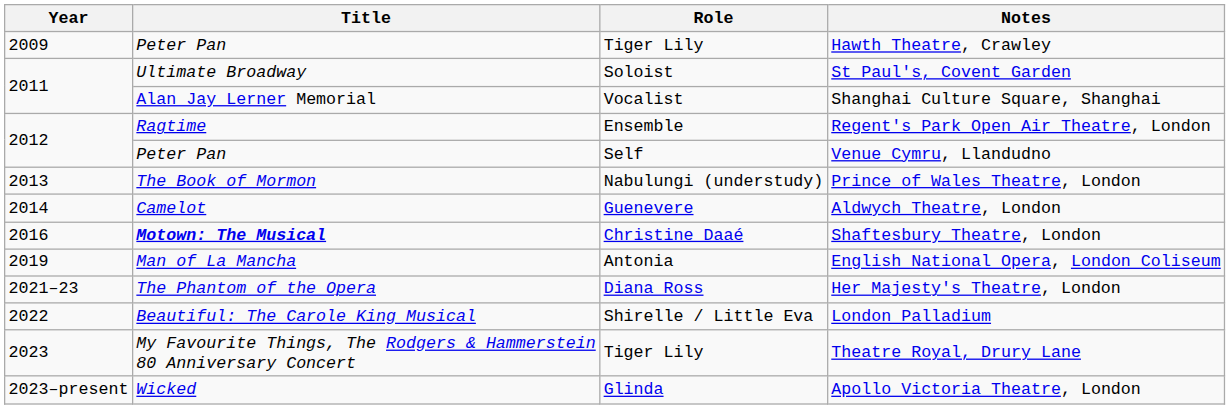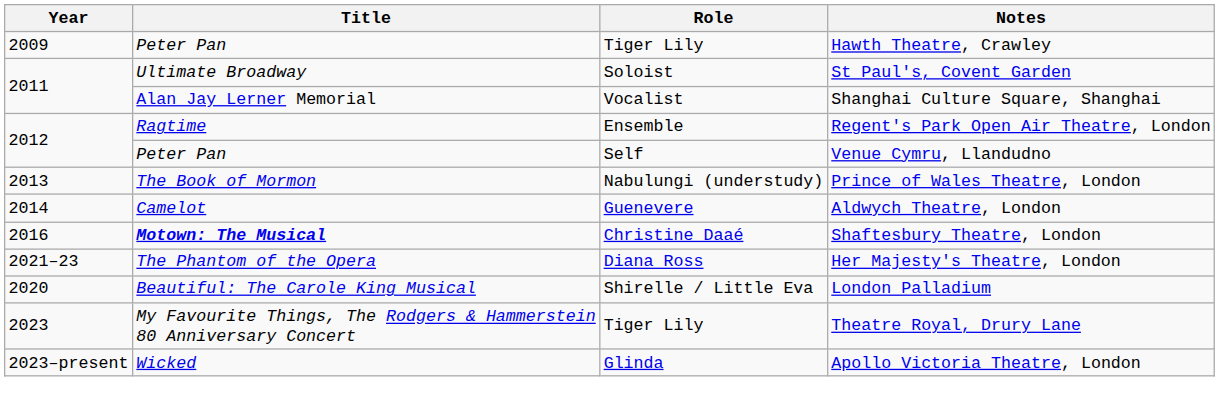 <table class="wikitable sortable">
 <tr>
 <th>Year</th>
 <th>Title</th>
 <th>Role</th>
 <th class="unsortable">Notes</th>
 </tr>
 <tr>
 <td>2009</td>
 <td><em>Peter Pan</em></td>
 <td>Tiger Lily</td>
 <td><a href='#'>Hawth Theatre</a>, Crawley</td>
 </tr>
 <tr>
 <td rowspan="2">2011</td>
 <td><em>Ultimate Broadway</em></td>
 <td>Soloist</td>
 <td><a href='#'>St Paul's, Covent Garden</a></td>
 </tr>
 <tr>
 <td><a href='#'>Alan Jay Lerner</a> Memorial</td>
 <td>Vocalist</td>
 <td>Shanghai Culture Square, Shanghai</td>
 </tr>
 <tr>
 <td rowspan="2">2012</td>
 <td><em><a href='#'>Ragtime</a></em></td>
 <td>Ensemble</td>
 <td><a href='#'>Regent's Park Open Air Theatre</a>, London</td>
 </tr>
 <tr>
 <td><em>Peter Pan</em></td>
 <td>Self</td>
 <td><a href='#'>Venue Cymru</a>, Llandudno</td>
 </tr>
 <tr>
 <td>2013</td>
 <td><em><a href='#'>The Book of Mormon</a></em></td>
 <td>Nabulungi (understudy)</td>
 <td><a href='#'>Prince of Wales Theatre</a>, London</td>
 </tr>
 <tr>
 <td>2014</td>
 <td><em><a href='#'>Camelot</a></em></td>
 <td><a href='#'>Guenevere</a></td>
 <td><a href='#'>Aldwych Theatre</a>, London</td>
 </tr>
 <tr>
 <td>2016</td>
 <td><strong><em><a href='#'>Motown: The Musical</a></em></strong></td>
 <td><a href='#'>Christine Daaé</a></td>
 <td><a href='#'>Shaftesbury Theatre</a>, London</td>
 </tr>
 <tr>
-<td>2019</td>
-<td><em><a href='#'>Man of La Mancha</a></em></td>
-<td>Antonia</td>
-<td><a href='#'>English National Opera</a>, <a href='#'>London Coliseum</a></td>
-</tr>
-<tr>
 <td>2021–23</td>
 <td><em><a href='#'>The Phantom of the Opera</a></em></td>
 <td><a href='#'>Diana Ross</a></td>
 <td><a href='#'>Her Majesty's Theatre</a>, London</td>
 </tr>
 <tr>
-<td>2022</td>
+<td>2020</td>
 <td><em><a href='#'>Beautiful: The Carole King Musical</a></em></td>
 <td>Shirelle / Little Eva</td>
 <td><a href='#'>London Palladium</a></td>
 </tr>
 <tr>
 <td>2023</td>
 <td><em>My Favourite Things, The <a href='#'>Rodgers & Hammerstein</a></em><br><em>80 Anniversary Concert</em></td>
 <td>Tiger Lily</td>
 <td><a href='#'>Theatre Royal, Drury Lane</a></td>
 </tr>
 <tr>
 <td>2023–present</td>
 <td><em><a href='#'>Wicked</a></em></td>
 <td><a href='#'>Glinda</a></td>
 <td><a href='#'>Apollo Victoria Theatre</a>, London</td>
 </tr>
 </table>
